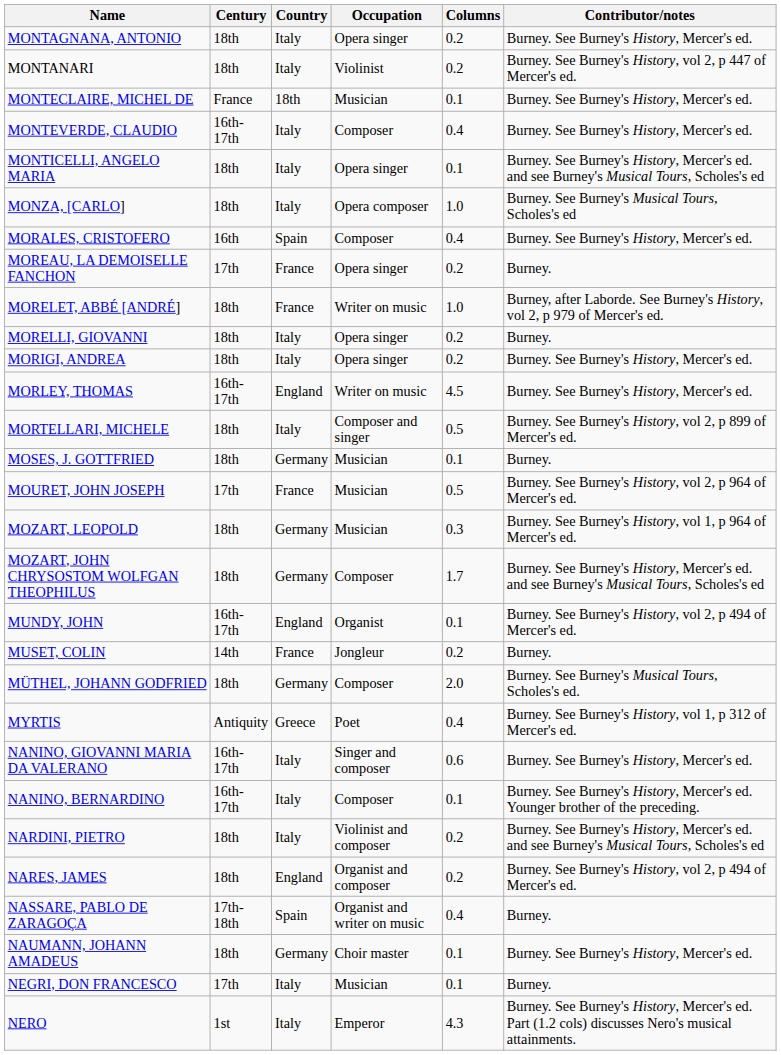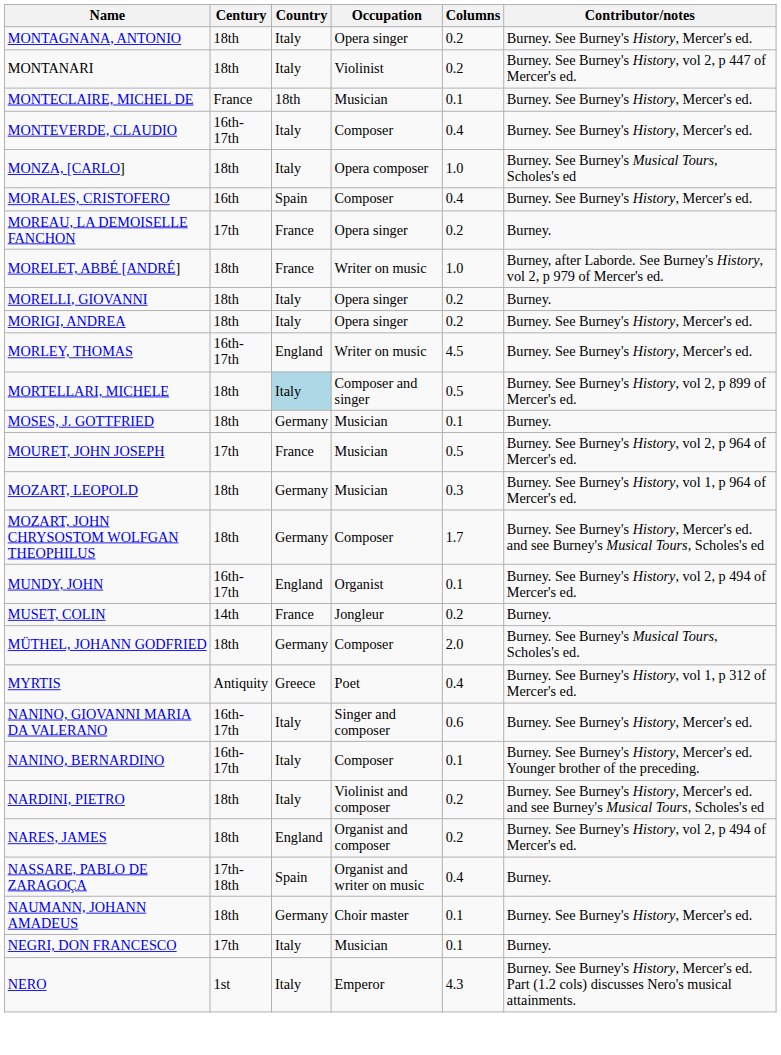 <table class="wikitable">
 <tr>
 <th>Name</th>
 <th>Century</th>
 <th>Country</th>
 <th>Occupation</th>
 <th>Columns</th>
 <th>Contributor/notes</th>
 </tr>
 <tr>
 <td><a href='#'>MONTAGNANA, ANTONIO</a></td>
 <td>18th</td>
 <td>Italy</td>
 <td>Opera singer</td>
 <td>0.2</td>
 <td>Burney. See Burney's <em>History</em>, Mercer's ed.</td>
 </tr>
 <tr>
 <td>MONTANARI</td>
 <td>18th</td>
 <td>Italy</td>
 <td>Violinist</td>
 <td>0.2</td>
 <td>Burney. See Burney's <em>History</em>, vol 2, p 447 of Mercer's ed.</td>
 </tr>
 <tr>
 <td><a href='#'>MONTECLAIRE, MICHEL DE</a></td>
 <td>France</td>
 <td>18th</td>
 <td>Musician</td>
 <td>0.1</td>
 <td>Burney. See Burney's <em>History</em>, Mercer's ed.</td>
 </tr>
 <tr>
 <td><a href='#'>MONTEVERDE, CLAUDIO</a></td>
 <td>16th-17th</td>
 <td>Italy</td>
 <td>Composer</td>
 <td>0.4</td>
 <td>Burney. See Burney's <em>History</em>, Mercer's ed.</td>
-</tr>
-<tr>
-<td><a href='#'>MONTICELLI, ANGELO MARIA</a></td>
-<td>18th</td>
-<td>Italy</td>
-<td>Opera singer</td>
-<td>0.1</td>
-<td>Burney. See Burney's <em>History</em>, Mercer's ed. and see Burney's <em>Musical Tours</em>, Scholes's ed</td>
 </tr>
 <tr>
 <td><a href='#'>MONZA, [CARLO</a>]</td>
 <td>18th</td>
 <td>Italy</td>
 <td>Opera composer</td>
 <td>1.0</td>
 <td>Burney. See Burney's <em>Musical Tours</em>, Scholes's ed</td>
 </tr>
 <tr>
 <td><a href='#'>MORALES, CRISTOFERO</a></td>
 <td>16th</td>
 <td>Spain</td>
 <td>Composer</td>
 <td>0.4</td>
 <td>Burney. See Burney's <em>History</em>, Mercer's ed.</td>
 </tr>
 <tr>
 <td><a href='#'>MOREAU, LA DEMOISELLE FANCHON</a></td>
 <td>17th</td>
 <td>France</td>
 <td>Opera singer</td>
 <td>0.2</td>
 <td>Burney.</td>
 </tr>
 <tr>
 <td><a href='#'>MORELET, ABBÉ [ANDRÉ</a>]</td>
 <td>18th</td>
 <td>France</td>
 <td>Writer on music</td>
 <td>1.0</td>
 <td>Burney, after Laborde. See Burney's <em>History</em>, vol 2, p 979 of Mercer's ed.</td>
 </tr>
 <tr>
 <td><a href='#'>MORELLI, GIOVANNI</a></td>
 <td>18th</td>
 <td>Italy</td>
 <td>Opera singer</td>
 <td>0.2</td>
 <td>Burney.</td>
 </tr>
 <tr>
 <td><a href='#'>MORIGI, ANDREA</a></td>
 <td>18th</td>
 <td>Italy</td>
 <td>Opera singer</td>
 <td>0.2</td>
 <td>Burney. See Burney's <em>History</em>, Mercer's ed.</td>
 </tr>
 <tr>
 <td><a href='#'>MORLEY, THOMAS</a></td>
 <td>16th-17th</td>
 <td>England</td>
 <td>Writer on music</td>
 <td>4.5</td>
 <td>Burney. See Burney's <em>History</em>, Mercer's ed.</td>
 </tr>
 <tr>
 <td><a href='#'>MORTELLARI, MICHELE</a></td>
 <td>18th</td>
-<td>Italy</td>
+<td style="background: lightblue;">Italy</td>
 <td>Composer and singer</td>
 <td>0.5</td>
 <td>Burney. See Burney's <em>History</em>, vol 2, p 899 of Mercer's ed.</td>
 </tr>
 <tr>
 <td><a href='#'>MOSES, J. GOTTFRIED</a></td>
 <td>18th</td>
 <td>Germany</td>
 <td>Musician</td>
 <td>0.1</td>
 <td>Burney.</td>
 </tr>
 <tr>
 <td><a href='#'>MOURET, JOHN JOSEPH</a></td>
 <td>17th</td>
 <td>France</td>
 <td>Musician</td>
 <td>0.5</td>
 <td>Burney. See Burney's <em>History</em>, vol 2, p 964 of Mercer's ed.</td>
 </tr>
 <tr>
 <td><a href='#'>MOZART, LEOPOLD</a></td>
 <td>18th</td>
 <td>Germany</td>
 <td>Musician</td>
 <td>0.3</td>
 <td>Burney. See Burney's <em>History</em>, vol 1, p 964 of Mercer's ed.</td>
 </tr>
 <tr>
 <td><a href='#'>MOZART, JOHN CHRYSOSTOM WOLFGAN THEOPHILUS</a></td>
 <td>18th</td>
 <td>Germany</td>
 <td>Composer</td>
 <td>1.7</td>
 <td>Burney. See Burney's <em>History</em>, Mercer's ed. and see Burney's <em>Musical Tours</em>, Scholes's ed</td>
 </tr>
 <tr>
 <td><a href='#'>MUNDY, JOHN</a></td>
 <td>16th-17th</td>
 <td>England</td>
 <td>Organist</td>
 <td>0.1</td>
 <td>Burney. See Burney's <em>History</em>, vol 2, p 494 of Mercer's ed.</td>
 </tr>
 <tr>
 <td><a href='#'>MUSET, COLIN</a></td>
 <td>14th</td>
 <td>France</td>
 <td>Jongleur</td>
 <td>0.2</td>
 <td>Burney.</td>
 </tr>
 <tr>
 <td><a href='#'>MÜTHEL, JOHANN GODFRIED</a></td>
 <td>18th</td>
 <td>Germany</td>
 <td>Composer</td>
 <td>2.0</td>
 <td>Burney. See Burney's <em>Musical Tours</em>, Scholes's ed.</td>
 </tr>
 <tr>
 <td><a href='#'>MYRTIS</a></td>
 <td>Antiquity</td>
 <td>Greece</td>
 <td>Poet</td>
 <td>0.4</td>
 <td>Burney. See Burney's <em>History</em>, vol 1, p 312 of Mercer's ed.</td>
 </tr>
 <tr>
 <td><a href='#'>NANINO, GIOVANNI MARIA DA VALERANO</a></td>
 <td>16th-17th</td>
 <td>Italy</td>
 <td>Singer and composer</td>
 <td>0.6</td>
 <td>Burney. See Burney's <em>History</em>, Mercer's ed.</td>
 </tr>
 <tr>
 <td><a href='#'>NANINO, BERNARDINO</a></td>
 <td>16th-17th</td>
 <td>Italy</td>
 <td>Composer</td>
 <td>0.1</td>
 <td>Burney. See Burney's <em>History</em>, Mercer's ed. Younger brother of the preceding.</td>
 </tr>
 <tr>
 <td><a href='#'>NARDINI, PIETRO</a></td>
 <td>18th</td>
 <td>Italy</td>
 <td>Violinist and composer</td>
 <td>0.2</td>
 <td>Burney. See Burney's <em>History</em>, Mercer's ed. and see Burney's <em>Musical Tours</em>, Scholes's ed</td>
 </tr>
 <tr>
 <td><a href='#'>NARES, JAMES</a></td>
 <td>18th</td>
 <td>England</td>
 <td>Organist and composer</td>
 <td>0.2</td>
 <td>Burney. See Burney's <em>History</em>, vol 2, p 494 of Mercer's ed.</td>
 </tr>
 <tr>
 <td><a href='#'>NASSARE, PABLO DE ZARAGOÇA</a></td>
 <td>17th-18th</td>
 <td>Spain</td>
 <td>Organist and writer on music</td>
 <td>0.4</td>
 <td>Burney.</td>
 </tr>
 <tr>
 <td><a href='#'>NAUMANN, JOHANN AMADEUS</a></td>
 <td>18th</td>
 <td>Germany</td>
 <td>Choir master</td>
 <td>0.1</td>
 <td>Burney. See Burney's <em>History</em>, Mercer's ed.</td>
 </tr>
 <tr>
 <td><a href='#'>NEGRI, DON FRANCESCO</a></td>
 <td>17th</td>
 <td>Italy</td>
 <td>Musician</td>
 <td>0.1</td>
 <td>Burney.</td>
 </tr>
 <tr>
 <td><a href='#'>NERO</a></td>
 <td>1st</td>
 <td>Italy</td>
 <td>Emperor</td>
 <td>4.3</td>
 <td>Burney. See Burney's <em>History</em>, Mercer's ed. Part (1.2 cols) discusses Nero's musical attainments.</td>
 </tr>
 </table>
